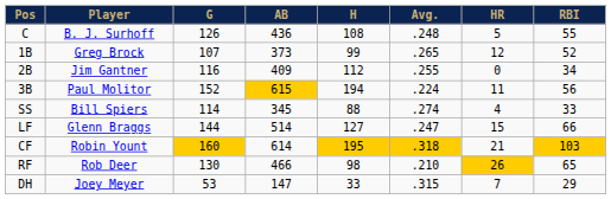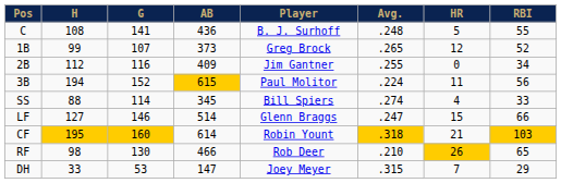 <table class="wikitable sortable">
 <tr>
 <th style="background:#0a2351;color:#c9b074;" width="5%">Pos</th>
-<th style="background:#0a2351;color:#c9b074;" width="16%">Player</th>
+<th style="background:#0a2351;color:#c9b074;" width="9%">H</th>
 <th style="background:#0a2351;color:#c9b074;" width="9%">G</th>
 <th style="background:#0a2351;color:#c9b074;" width="9%">AB</th>
-<th style="background:#0a2351;color:#c9b074;" width="9%">H</th>
+<th style="background:#0a2351;color:#c9b074;" width="16%">Player</th>
 <th style="background:#0a2351;color:#c9b074;" width="9%">Avg.</th>
 <th style="background:#0a2351;color:#c9b074;" width="9%">HR</th>
 <th style="background:#0a2351;color:#c9b074;" width="9%">RBI</th>
 </tr>
 <tr align="center">
 <td>C</td>
+<td>108</td>
+<td>141</td>
+<td>436</td>
 <td><a href='#'>B. J. Surhoff</a></td>
-<td>126</td>
-<td>436</td>
-<td>108</td>
 <td>.248</td>
 <td>5</td>
 <td>55</td>
 </tr>
 <tr align="center">
 <td>1B</td>
-<td><a href='#'>Greg Brock</a></td>
+<td>99</td>
 <td>107</td>
 <td>373</td>
-<td>99</td>
+<td><a href='#'>Greg Brock</a></td>
 <td>.265</td>
 <td>12</td>
 <td>52</td>
 </tr>
 <tr align="center">
 <td>2B</td>
-<td><a href='#'>Jim Gantner</a></td>
+<td>112</td>
 <td>116</td>
 <td>409</td>
-<td>112</td>
+<td><a href='#'>Jim Gantner</a></td>
 <td>.255</td>
 <td>0</td>
 <td>34</td>
 </tr>
 <tr align="center">
 <td>3B</td>
-<td><a href='#'>Paul Molitor</a></td>
+<td>194</td>
 <td>152</td>
 <td bgcolor="FFCC00">615</td>
-<td>194</td>
+<td><a href='#'>Paul Molitor</a></td>
 <td>.224</td>
 <td>11</td>
 <td>56</td>
 </tr>
 <tr align="center">
 <td>SS</td>
-<td><a href='#'>Bill Spiers</a></td>
+<td>88</td>
 <td>114</td>
 <td>345</td>
-<td>88</td>
+<td><a href='#'>Bill Spiers</a></td>
 <td>.274</td>
 <td>4</td>
 <td>33</td>
 </tr>
 <tr align="center">
 <td>LF</td>
+<td>127</td>
+<td>146</td>
+<td>514</td>
 <td><a href='#'>Glenn Braggs</a></td>
-<td>144</td>
-<td>514</td>
-<td>127</td>
 <td>.247</td>
 <td>15</td>
 <td>66</td>
 </tr>
 <tr align="center">
 <td>CF</td>
-<td><a href='#'>Robin Yount</a></td>
+<td bgcolor="FFCC00">195</td>
 <td bgcolor="FFCC00">160</td>
 <td>614</td>
-<td bgcolor="FFCC00">195</td>
+<td><a href='#'>Robin Yount</a></td>
 <td bgcolor="FFCC00">.318</td>
 <td>21</td>
 <td bgcolor="FFCC00">103</td>
 </tr>
 <tr align="center">
 <td>RF</td>
-<td><a href='#'>Rob Deer</a></td>
+<td>98</td>
 <td>130</td>
 <td>466</td>
-<td>98</td>
+<td><a href='#'>Rob Deer</a></td>
 <td>.210</td>
 <td bgcolor="FFCC00">26</td>
 <td>65</td>
 </tr>
 <tr align="center">
 <td>DH</td>
-<td><a href='#'>Joey Meyer</a></td>
+<td>33</td>
 <td>53</td>
 <td>147</td>
-<td>33</td>
+<td><a href='#'>Joey Meyer</a></td>
 <td>.315</td>
 <td>7</td>
 <td>29</td>
 </tr>
 </table>
